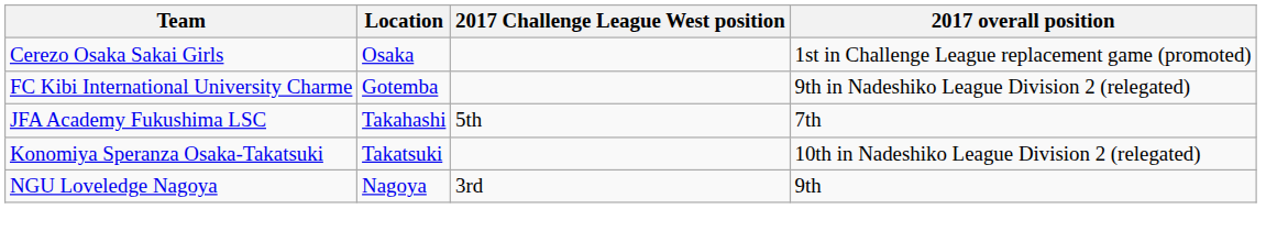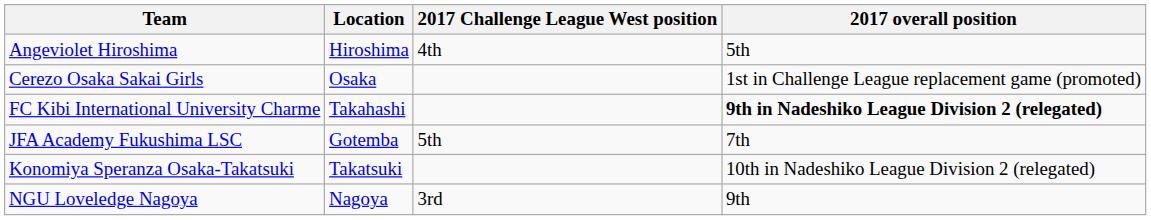 <table class="wikitable sortable">
 <tr>
 <th>Team</th>
 <th>Location</th>
 <th data-sort-type="number">2017 Challenge League West position</th>
 <th data-sort-type="number">2017 overall position</th>
+</tr>
+<tr>
+<td><a href='#'>Angeviolet Hiroshima</a></td>
+<td><a href='#'>Hiroshima</a></td>
+<td>4th</td>
+<td>5th</td>
 </tr>
 <tr>
 <td><a href='#'>Cerezo Osaka Sakai Girls</a></td>
 <td><a href='#'>Osaka</a></td>
 <td></td>
 <td>1st in Challenge League replacement game (promoted)</td>
 </tr>
 <tr>
 <td><a href='#'>FC Kibi International University Charme</a></td>
-<td><a href='#'>Gotemba</a></td>
+<td><a href='#'>Takahashi</a></td>
 <td></td>
-<td>9th in Nadeshiko League Division 2 (relegated)</td>
+<td><strong>9th in Nadeshiko League Division 2 (relegated)</strong></td>
 </tr>
 <tr>
 <td><a href='#'>JFA Academy Fukushima LSC</a></td>
-<td><a href='#'>Takahashi</a></td>
+<td><a href='#'>Gotemba</a></td>
 <td>5th</td>
 <td>7th</td>
 </tr>
 <tr>
 <td><a href='#'>Konomiya Speranza Osaka-Takatsuki</a></td>
 <td><a href='#'>Takatsuki</a></td>
 <td></td>
 <td>10th in Nadeshiko League Division 2 (relegated)</td>
 </tr>
 <tr>
 <td><a href='#'>NGU Loveledge Nagoya</a></td>
 <td><a href='#'>Nagoya</a></td>
 <td>3rd</td>
 <td>9th</td>
 </tr>
 </table>
